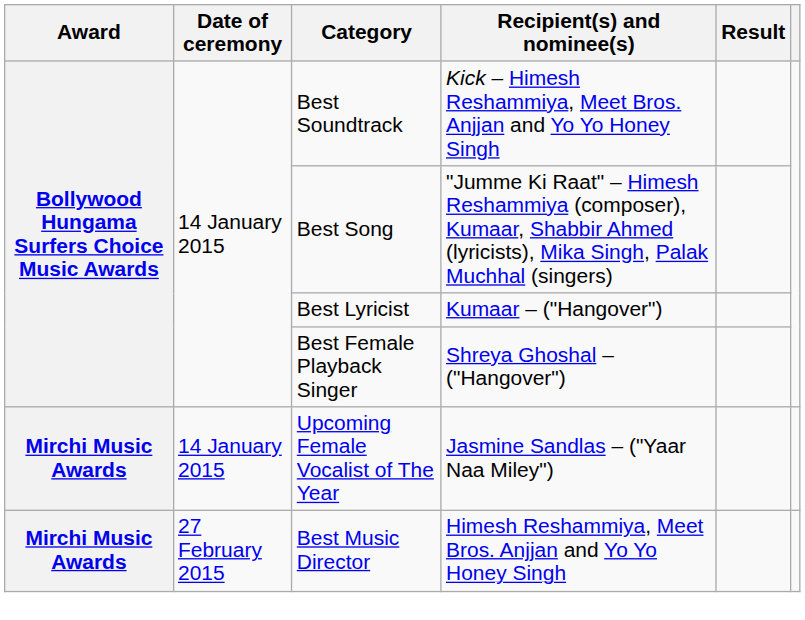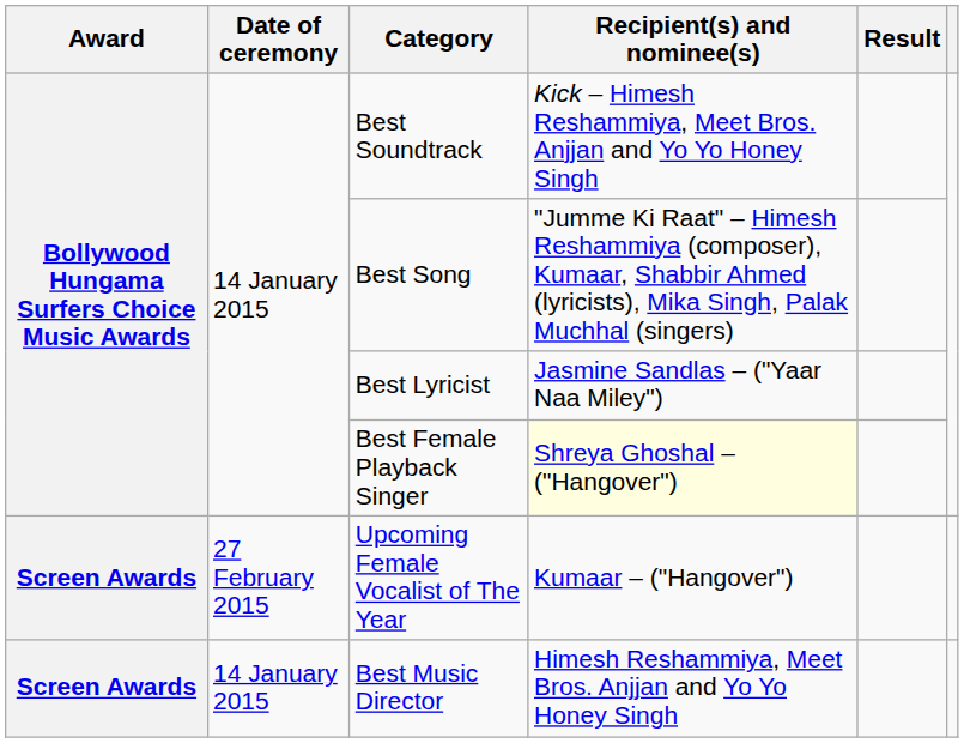 <table class="wikitable plainrowheaders sortable">
 <tr>
 <th scope="col">Award</th>
 <th scope="col">Date of ceremony</th>
 <th scope="col">Category</th>
 <th scope="col">Recipient(s) and nominee(s)</th>
 <th scope="col">Result</th>
 <th scope="col" class="unsortable"></th>
 </tr>
 <tr>
 <th rowspan="4" scope="row"><a href='#'>Bollywood Hungama Surfers Choice Music Awards</a></th>
 <td rowspan="4">14 January 2015</td>
 <td>Best Soundtrack</td>
 <td><em>Kick</em> – <a href='#'>Himesh Reshammiya</a>, <a href='#'>Meet Bros. Anjjan</a> and <a href='#'>Yo Yo Honey Singh</a></td>
 <td></td>
 <td rowspan="4" align="center"></td>
 </tr>
 <tr>
 <td>Best Song</td>
 <td>"Jumme Ki Raat" – <a href='#'>Himesh Reshammiya</a> (composer), <a href='#'>Kumaar</a>, <a href='#'>Shabbir Ahmed</a> (lyricists), <a href='#'>Mika Singh</a>, <a href='#'>Palak Muchhal</a> (singers)</td>
 <td></td>
 </tr>
 <tr>
 <td>Best Lyricist</td>
-<td><a href='#'>Kumaar</a> – ("Hangover")</td>
+<td><a href='#'>Jasmine Sandlas</a> – ("Yaar Naa Miley")</td>
 <td></td>
 </tr>
 <tr>
 <td>Best Female Playback Singer</td>
-<td><a href='#'>Shreya Ghoshal</a> – ("Hangover")</td>
+<td style="background: lightyellow;"><a href='#'>Shreya Ghoshal</a> – ("Hangover")</td>
 <td></td>
 </tr>
 <tr>
-<th scope="row"><a href='#'>Mirchi Music Awards</a></th>
-<td><a href='#'>14 January 2015</a></td>
+<th scope="row"><a href='#'>Screen Awards</a></th>
+<td><a href='#'>27 February 2015</a></td>
 <td><a href='#'>Upcoming Female Vocalist of The Year</a></td>
-<td><a href='#'>Jasmine Sandlas</a> – ("Yaar Naa Miley")</td>
+<td><a href='#'>Kumaar</a> – ("Hangover")</td>
 <td></td>
 <td align="center"><br></td>
 </tr>
 <tr>
-<th scope="row"><a href='#'>Mirchi Music Awards</a></th>
-<td><a href='#'>27 February 2015</a></td>
+<th scope="row"><a href='#'>Screen Awards</a></th>
+<td><a href='#'>14 January 2015</a></td>
 <td><a href='#'>Best Music Director</a></td>
 <td><a href='#'>Himesh Reshammiya</a>, <a href='#'>Meet Bros. Anjjan</a> and <a href='#'>Yo Yo Honey Singh</a></td>
 <td></td>
 <td align="center"><br></td>
 </tr>
 </table>
